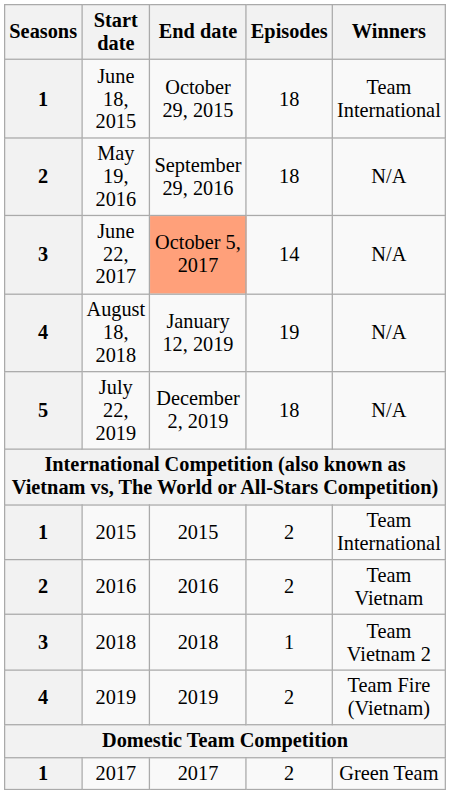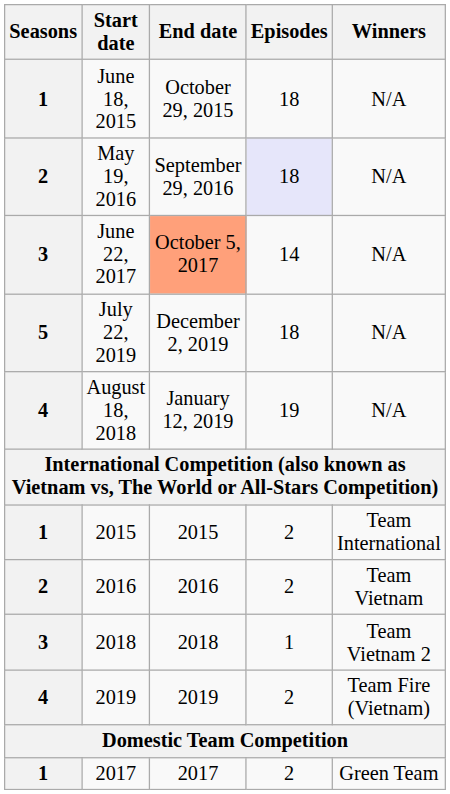 <table class="wikitable" style="text-align:center; width:19%">
 <tr>
 <th scope="col">Seasons</th>
 <th scope="col">Start date</th>
 <th scope="col">End date</th>
 <th scope="col">Episodes</th>
 <th>Winners</th>
 </tr>
 <tr>
 <th scope="row">1</th>
 <td>June 18, 2015</td>
 <td>October 29, 2015</td>
 <td>18</td>
-<td>Team International</td>
+<td>N/A</td>
 </tr>
 <tr>
 <th scope="row">2</th>
 <td>May 19, 2016</td>
 <td>September 29, 2016</td>
-<td>18</td>
+<td style="background: lavender;">18</td>
 <td>N/A</td>
 </tr>
 <tr>
 <th scope="row">3</th>
 <td>June 22, 2017</td>
 <td style="background: lightsalmon;">October 5, 2017</td>
 <td>14</td>
 <td>N/A</td>
 </tr>
 <tr>
+<th>5</th>
+<td>July 22, 2019</td>
+<td>December 2, 2019</td>
+<td>18</td>
+<td>N/A</td>
+</tr>
+<tr>
 <th scope="row">4</th>
 <td>August 18, 2018</td>
 <td>January 12, 2019</td>
 <td>19</td>
-<td>N/A</td>
-</tr>
-<tr>
-<th>5</th>
-<td>July 22, 2019</td>
-<td>December 2, 2019</td>
-<td>18</td>
 <td>N/A</td>
 </tr>
 <tr>
 <th colspan="5">International Competition (also known as Vietnam vs, The World or All-Stars Competition)</th>
 </tr>
 <tr>
 <th scope="row">1</th>
 <td>2015</td>
 <td>2015</td>
 <td>2</td>
 <td>Team International</td>
 </tr>
 <tr>
 <th>2</th>
 <td>2016</td>
 <td>2016</td>
 <td>2</td>
 <td>Team Vietnam</td>
 </tr>
 <tr>
 <th>3</th>
 <td>2018</td>
 <td>2018</td>
 <td>1</td>
 <td>Team Vietnam 2</td>
 </tr>
 <tr>
 <th>4</th>
 <td>2019</td>
 <td>2019</td>
 <td>2</td>
 <td>Team Fire (Vietnam)</td>
 </tr>
 <tr>
 <th colspan="5">Domestic Team Competition</th>
 </tr>
 <tr>
 <th scope="row">1</th>
 <td>2017</td>
 <td>2017</td>
 <td>2</td>
 <td>Green Team</td>
 </tr>
 </table>
